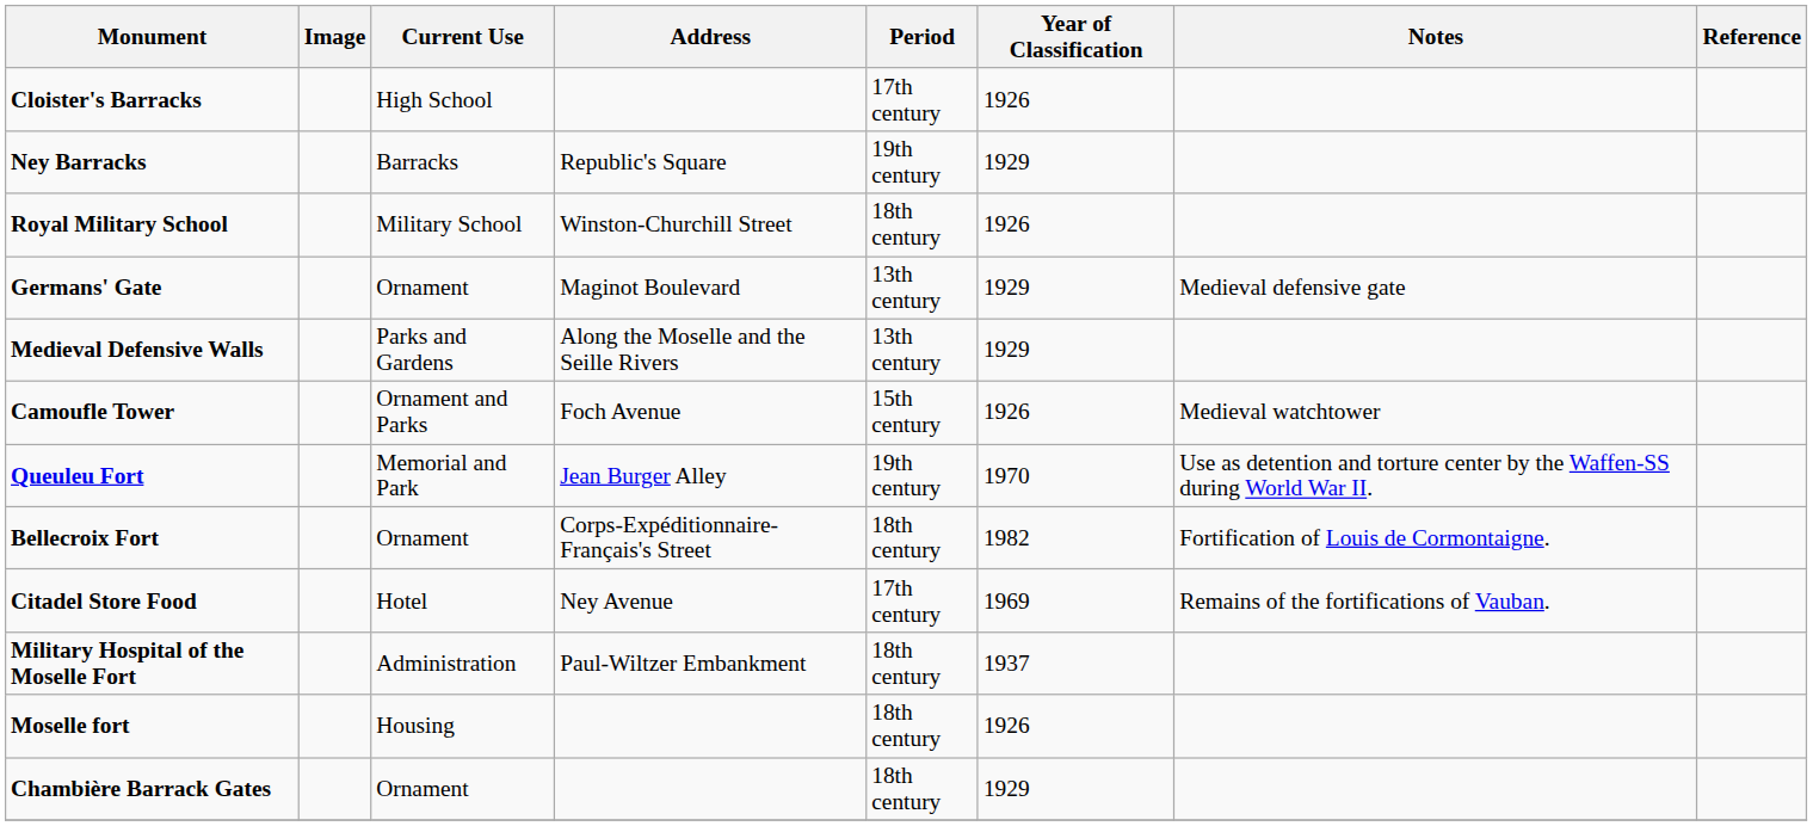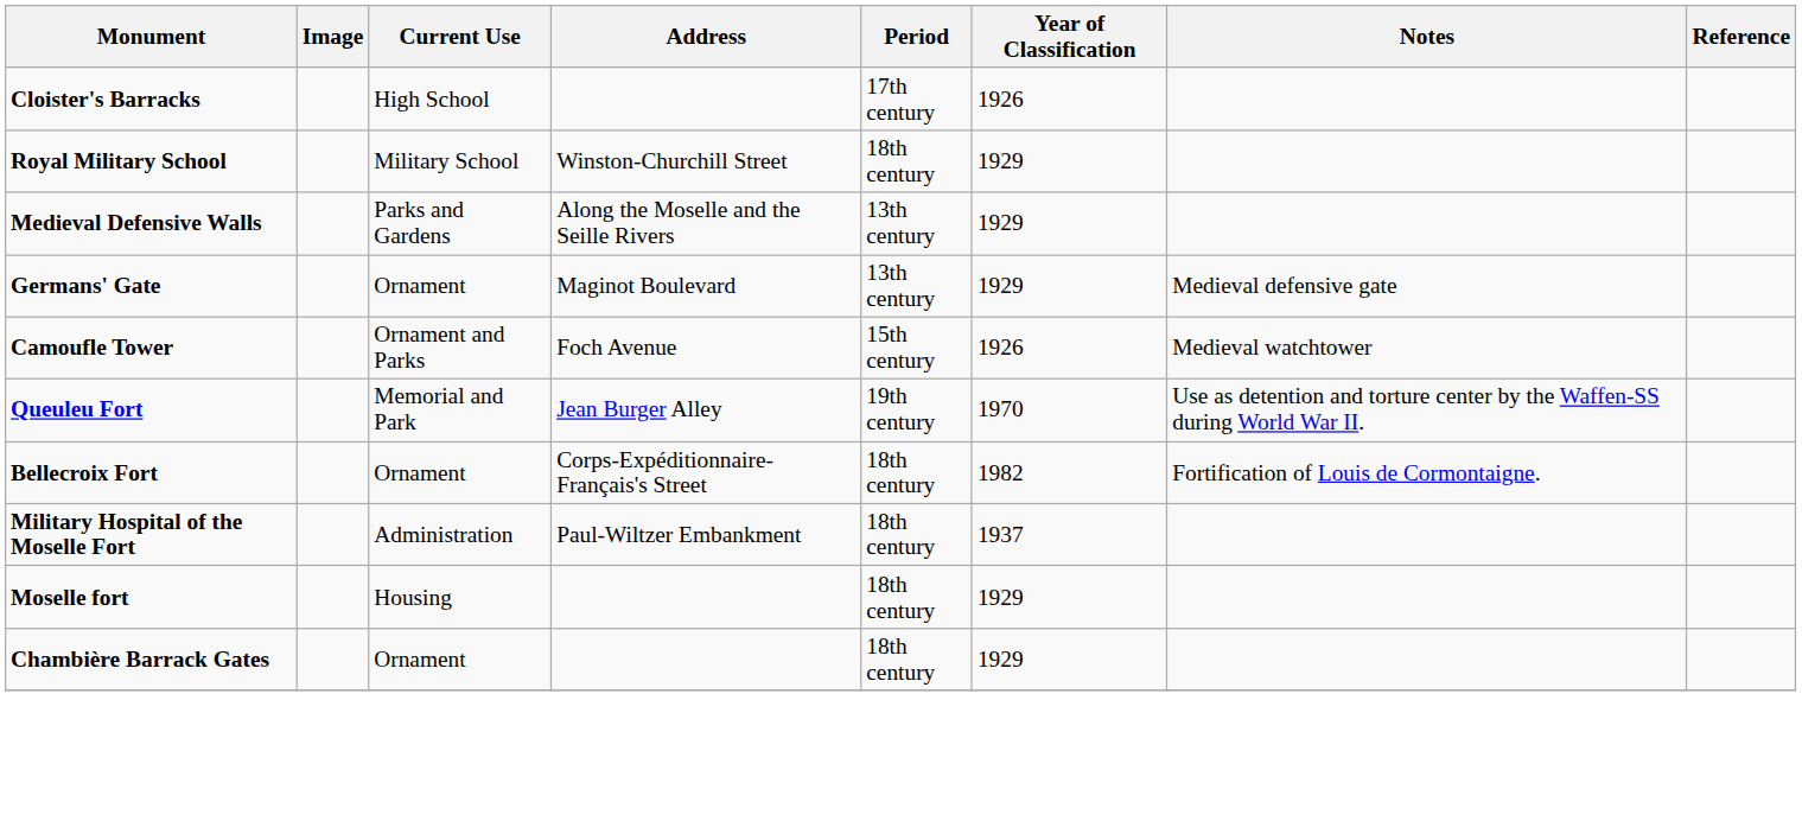 <table class="wikitable sortable">
 <tr>
 <th>Monument</th>
 <th>Image</th>
 <th>Current Use</th>
 <th>Address</th>
 <th>Period</th>
 <th>Year of Classification</th>
 <th>Notes</th>
 <th>Reference</th>
 </tr>
 <tr>
 <td><strong>Cloister's Barracks</strong></td>
 <td></td>
 <td>High School</td>
 <td></td>
 <td>17th century</td>
 <td>1926</td>
 <td></td>
 <td></td>
 </tr>
 <tr>
-<td><strong>Ney  Barracks</strong></td>
+<td><strong>Royal Military School</strong></td>
 <td></td>
-<td>Barracks</td>
-<td>Republic's Square</td>
-<td>19th century</td>
+<td>Military School</td>
+<td>Winston-Churchill Street</td>
+<td>18th century</td>
 <td>1929</td>
 <td></td>
 <td></td>
 </tr>
 <tr>
-<td><strong>Royal Military School</strong></td>
+<td><strong>Medieval Defensive Walls</strong></td>
 <td></td>
-<td>Military School</td>
-<td>Winston-Churchill Street</td>
-<td>18th century</td>
-<td>1926</td>
+<td>Parks and Gardens</td>
+<td>Along the Moselle and the Seille Rivers</td>
+<td>13th century</td>
+<td>1929</td>
 <td></td>
 <td></td>
 </tr>
 <tr>
 <td><strong>Germans' Gate</strong></td>
 <td></td>
 <td>Ornament</td>
 <td>Maginot Boulevard</td>
 <td>13th century</td>
 <td>1929</td>
 <td>Medieval defensive gate</td>
-<td></td>
-</tr>
-<tr>
-<td><strong>Medieval Defensive Walls</strong></td>
-<td></td>
-<td>Parks and Gardens</td>
-<td>Along the Moselle and the Seille Rivers</td>
-<td>13th century</td>
-<td>1929</td>
-<td></td>
 <td></td>
 </tr>
 <tr>
 <td><strong>Camoufle Tower</strong></td>
 <td></td>
 <td>Ornament and Parks</td>
 <td>Foch Avenue</td>
 <td>15th century</td>
 <td>1926</td>
 <td>Medieval watchtower</td>
 <td></td>
 </tr>
 <tr>
 <td><strong><a href='#'>Queuleu Fort</a></strong></td>
 <td></td>
 <td>Memorial and Park</td>
 <td><a href='#'>Jean Burger</a> Alley</td>
 <td>19th century</td>
 <td>1970</td>
 <td>Use as detention and torture center by the <a href='#'>Waffen-SS</a> during <a href='#'>World War II</a>.</td>
 <td></td>
 </tr>
 <tr>
 <td><strong>Bellecroix Fort</strong></td>
 <td></td>
 <td>Ornament</td>
 <td>Corps-Expéditionnaire-Français's Street</td>
 <td>18th century</td>
 <td>1982</td>
 <td>Fortification of <a href='#'>Louis de Cormontaigne</a>.</td>
 <td></td>
 </tr>
 <tr>
-<td><strong>Citadel Store Food</strong></td>
-<td></td>
-<td>Hotel</td>
-<td>Ney Avenue</td>
-<td>17th century</td>
-<td>1969</td>
-<td>Remains of the fortifications of <a href='#'>Vauban</a>.</td>
-<td></td>
-</tr>
-<tr>
 <td><strong>Military Hospital of the Moselle Fort</strong></td>
 <td></td>
 <td>Administration</td>
 <td>Paul-Wiltzer Embankment</td>
 <td>18th century</td>
 <td>1937</td>
 <td></td>
 <td></td>
 </tr>
 <tr>
 <td><strong>Moselle fort</strong></td>
 <td></td>
 <td>Housing</td>
 <td></td>
 <td>18th century</td>
-<td>1926</td>
+<td>1929</td>
 <td></td>
 <td></td>
 </tr>
 <tr>
 <td><strong>Chambière Barrack Gates</strong></td>
 <td></td>
 <td>Ornament</td>
 <td></td>
 <td>18th century</td>
 <td>1929</td>
 <td></td>
 <td></td>
 </tr>
 <tr>
 </tr>
 </table>
